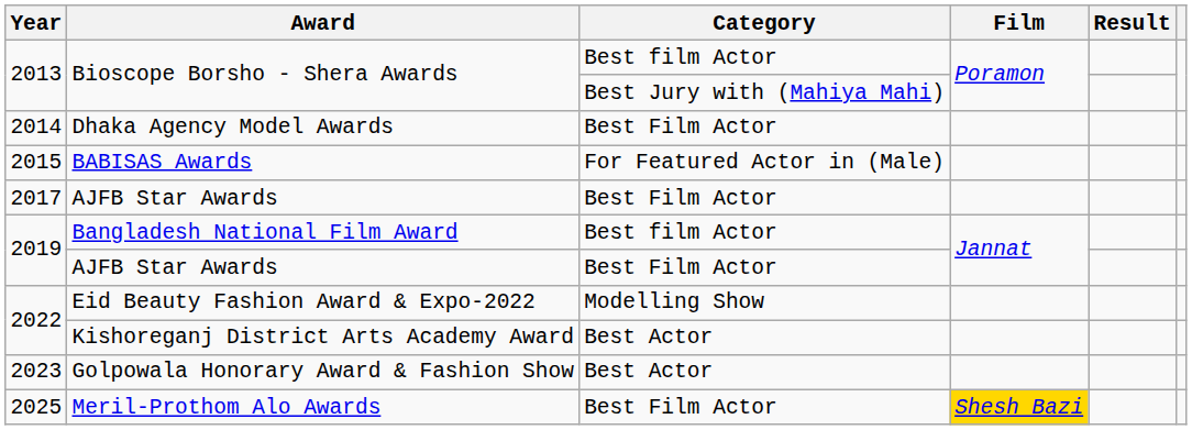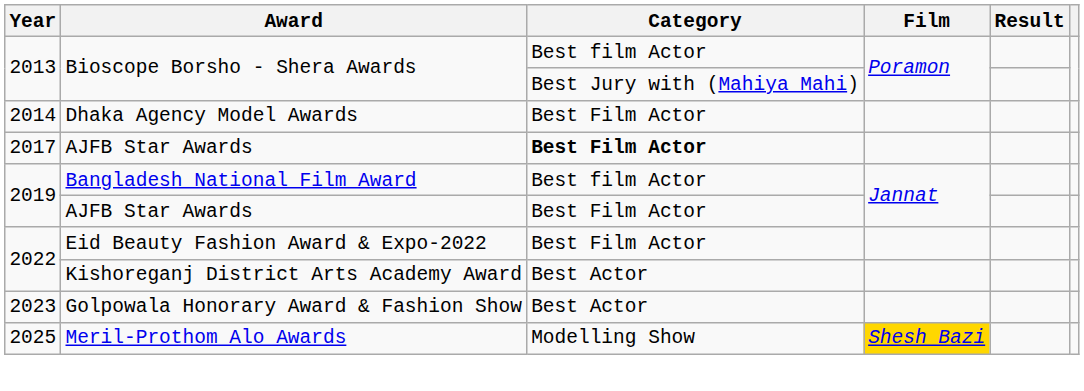 <table class="wikitable">
 <tr>
 <th>Year</th>
 <th>Award</th>
 <th>Category</th>
 <th>Film</th>
 <th>Result</th>
 <th></th>
 </tr>
 <tr>
 <td rowspan="2">2013</td>
 <td rowspan="2">Bioscope Borsho - Shera Awards</td>
 <td>Best film Actor</td>
 <td rowspan="2"><em><a href='#'>Poramon</a></em></td>
 <td></td>
 <td rowspan="2"></td>
 </tr>
 <tr>
 <td>Best Jury with (<a href='#'>Mahiya Mahi</a>)</td>
 <td></td>
 </tr>
 <tr>
 <td>2014</td>
 <td>Dhaka Agency Model Awards</td>
 <td>Best Film Actor</td>
 <td></td>
 <td></td>
 <td></td>
 </tr>
 <tr>
-<td>2015</td>
-<td><a href='#'>BABISAS Awards</a></td>
-<td>For Featured Actor in (Male)</td>
-<td></td>
-<td></td>
-<td></td>
-</tr>
-<tr>
 <td>2017</td>
 <td>AJFB Star Awards</td>
-<td>Best Film Actor</td>
+<td><strong>Best Film Actor</strong></td>
 <td></td>
 <td></td>
 <td></td>
 </tr>
 <tr>
 <td rowspan="2">2019</td>
 <td><a href='#'>Bangladesh National Film Award</a></td>
 <td>Best film Actor</td>
 <td rowspan="2"><em><a href='#'>Jannat</a></em></td>
 <td></td>
 <td></td>
 </tr>
 <tr>
 <td>AJFB Star Awards</td>
 <td>Best Film Actor</td>
 <td></td>
 <td></td>
 </tr>
 <tr>
 <td rowspan="2">2022</td>
 <td>Eid Beauty Fashion Award & Expo-2022</td>
-<td>Modelling Show</td>
+<td>Best Film Actor</td>
 <td></td>
 <td></td>
 <td></td>
 </tr>
 <tr>
 <td>Kishoreganj District Arts Academy Award</td>
 <td>Best Actor</td>
 <td></td>
 <td></td>
 <td></td>
 </tr>
 <tr>
 <td>2023</td>
 <td>Golpowala Honorary Award & Fashion Show</td>
 <td>Best Actor</td>
 <td></td>
 <td></td>
 <td></td>
 </tr>
 <tr>
 <td>2025</td>
 <td><a href='#'>Meril-Prothom Alo Awards</a></td>
-<td>Best Film Actor</td>
+<td>Modelling Show</td>
 <td style="background: gold;"><em><a href='#'>Shesh Bazi</a></em></td>
 <td></td>
 <td></td>
 </tr>
 </table>
